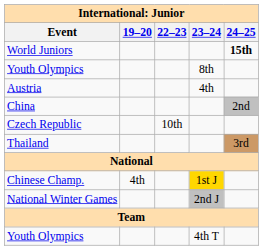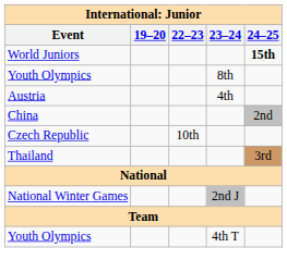 <table class="wikitable" style="text-align:center">
 <tr>
 <th colspan="5" style="background-color: #ffdead; " align="center">International: Junior</th>
 </tr>
 <tr>
 <th>Event</th>
 <th><a href='#'>19–20</a></th>
 <th><a href='#'>22–23</a></th>
 <th><a href='#'>23–24</a></th>
 <th><a href='#'>24–25</a></th>
 </tr>
 <tr>
 <td align=left><a href='#'>World Juniors</a></td>
 <td></td>
 <td></td>
 <td></td>
 <td><strong>15th</strong></td>
 </tr>
 <tr>
 <td align=left><a href='#'>Youth Olympics</a></td>
 <td></td>
 <td></td>
 <td>8th</td>
 <td></td>
 </tr>
 <tr>
 <td align=left> <a href='#'>Austria</a></td>
 <td></td>
 <td></td>
 <td>4th</td>
 <td></td>
 </tr>
 <tr>
 <td align=left> <a href='#'>China</a></td>
 <td></td>
 <td></td>
 <td></td>
 <td bgcolor=silver>2nd</td>
 </tr>
 <tr>
 <td align=left> <a href='#'>Czech Republic</a></td>
 <td></td>
 <td>10th</td>
 <td></td>
 <td></td>
 </tr>
 <tr>
 <td align=left> <a href='#'>Thailand</a></td>
 <td></td>
 <td></td>
 <td></td>
 <td bgcolor=cc9966>3rd</td>
 </tr>
 <tr>
 <th colspan="5" style="background-color: #ffdead; " align="center">National</th>
 </tr>
 <tr>
-<td align="left"><a href='#'>Chinese Champ.</a></td>
-<td>4th</td>
-<td></td>
-<td bgcolor="gold">1st J</td>
-<td></td>
-</tr>
-<tr>
 <td align="left"><a href='#'>National Winter Games</a></td>
 <td></td>
 <td></td>
 <td bgcolor="silver">2nd J</td>
 <td></td>
 </tr>
 <tr>
 <th colspan="5" style="background:#ffdead; text-align:center;">Team</th>
 </tr>
 <tr>
 <td align="left"><a href='#'>Youth Olympics</a></td>
 <td></td>
 <td></td>
 <td>4th T</td>
 <td></td>
 </tr>
 </table>
